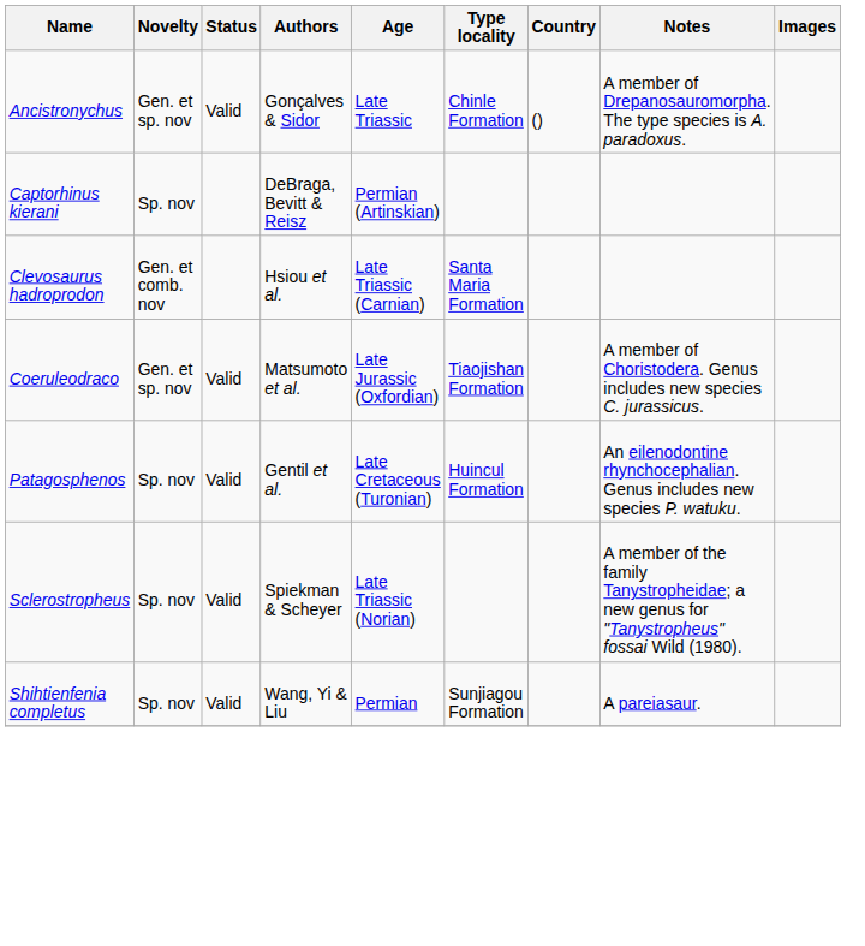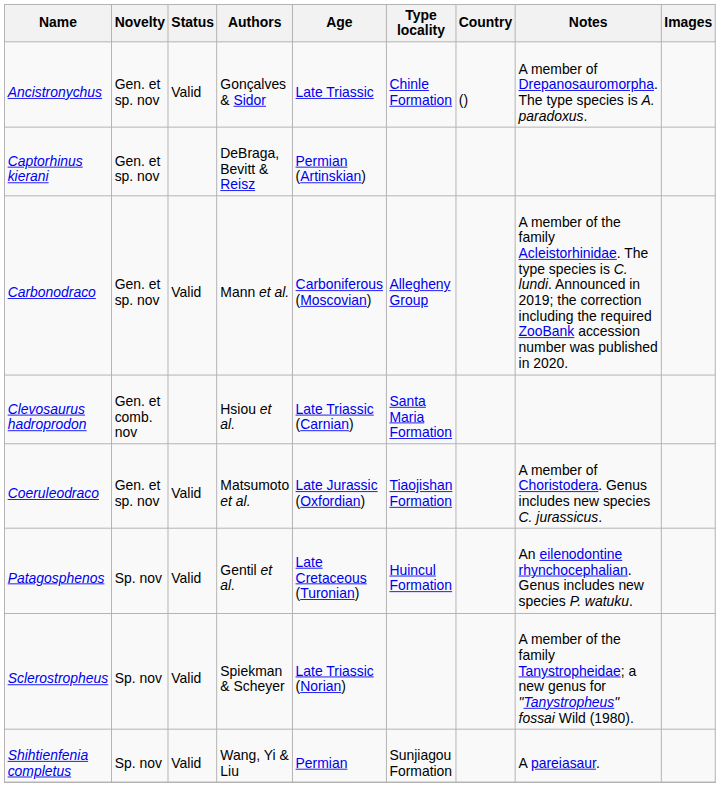 <table class="wikitable sortable" align="center" width="100%">
 <tr>
 <th>Name</th>
 <th>Novelty</th>
 <th>Status</th>
 <th>Authors</th>
 <th>Age</th>
 <th>Type locality</th>
 <th>Country</th>
 <th>Notes</th>
 <th>Images</th>
 </tr>
 <tr>
 <td><br><em><a href='#'>Ancistronychus</a></em></td>
 <td><br>Gen. et sp. nov</td>
 <td><br>Valid</td>
 <td><br>Gonçalves & <a href='#'>Sidor</a></td>
 <td><br><a href='#'>Late Triassic</a></td>
 <td><br><a href='#'>Chinle Formation</a></td>
 <td><br><br>()</td>
 <td><br>A member of <a href='#'>Drepanosauromorpha</a>. The type species is <em>A. paradoxus</em>.</td>
 <td></td>
 </tr>
 <tr>
 <td><br><em><a href='#'>Captorhinus kierani</a></em></td>
-<td><br>Sp. nov</td>
+<td><br>Gen. et sp. nov</td>
 <td></td>
 <td><br>DeBraga, Bevitt & <a href='#'>Reisz</a></td>
 <td><br><a href='#'>Permian</a> (<a href='#'>Artinskian</a>)</td>
 <td></td>
 <td><br></td>
 <td></td>
+<td></td>
+</tr>
+<tr>
+<td><br><em><a href='#'>Carbonodraco</a></em></td>
+<td><br>Gen. et sp. nov</td>
+<td><br>Valid</td>
+<td><br>Mann <em>et al.</em></td>
+<td><br><a href='#'>Carboniferous</a> (<a href='#'>Moscovian</a>)</td>
+<td><br><a href='#'>Allegheny Group</a></td>
+<td><br></td>
+<td><br>A member of the family <a href='#'>Acleistorhinidae</a>. The type species is <em>C. lundi</em>. Announced in 2019; the correction including the required <a href='#'>ZooBank</a> accession number was published in 2020.</td>
 <td></td>
 </tr>
 <tr>
 <td><br><em><a href='#'>Clevosaurus hadroprodon</a></em></td>
 <td><br>Gen. et comb. nov</td>
 <td></td>
 <td><br>Hsiou  <em>et al.</em></td>
 <td><br><a href='#'>Late Triassic</a> (<a href='#'>Carnian</a>)</td>
 <td><br><a href='#'>Santa Maria Formation</a></td>
 <td><br></td>
 <td></td>
 <td></td>
 </tr>
 <tr>
 <td><br><em><a href='#'>Coeruleodraco</a></em></td>
 <td><br>Gen. et sp. nov</td>
 <td><br>Valid</td>
 <td><br>Matsumoto <em>et al.</em></td>
 <td><br><a href='#'>Late Jurassic</a> (<a href='#'>Oxfordian</a>)</td>
 <td><br><a href='#'>Tiaojishan Formation</a></td>
 <td><br></td>
 <td><br>A member of <a href='#'>Choristodera</a>. Genus includes new species <em>C. jurassicus</em>.</td>
 <td></td>
 </tr>
 <tr>
 <td><br><em><a href='#'>Patagosphenos</a></em></td>
 <td><br>Sp. nov</td>
 <td><br>Valid</td>
 <td><br>Gentil <em>et al.</em></td>
 <td><br><a href='#'>Late Cretaceous</a> (<a href='#'>Turonian</a>)</td>
 <td><br><a href='#'>Huincul Formation</a></td>
 <td><br></td>
 <td><br>An <a href='#'>eilenodontine</a> <a href='#'>rhynchocephalian</a>. Genus includes new species <em>P. watuku</em>.</td>
 <td></td>
 </tr>
 <tr>
 <td><br><em><a href='#'>Sclerostropheus</a></em></td>
 <td><br>Sp. nov</td>
 <td><br>Valid</td>
 <td><br>Spiekman & Scheyer</td>
 <td><br><a href='#'>Late Triassic</a> (<a href='#'>Norian</a>)</td>
 <td></td>
 <td><br></td>
 <td><br>A member of the family <a href='#'>Tanystropheidae</a>; a new genus for <em>"<a href='#'>Tanystropheus</a>" fossai</em> Wild (1980).</td>
 <td></td>
 </tr>
 <tr>
 <td><br><em><a href='#'>Shihtienfenia completus</a></em></td>
 <td><br>Sp. nov</td>
 <td><br>Valid</td>
 <td><br>Wang, Yi & Liu</td>
 <td><br><a href='#'>Permian</a></td>
 <td><br>Sunjiagou Formation</td>
 <td><br></td>
 <td><br>A <a href='#'>pareiasaur</a>.</td>
 <td></td>
 </tr>
 <tr>
 </tr>
 </table>
